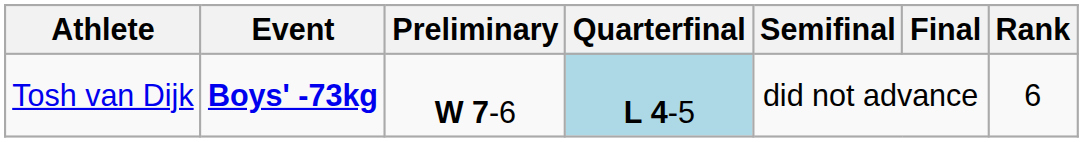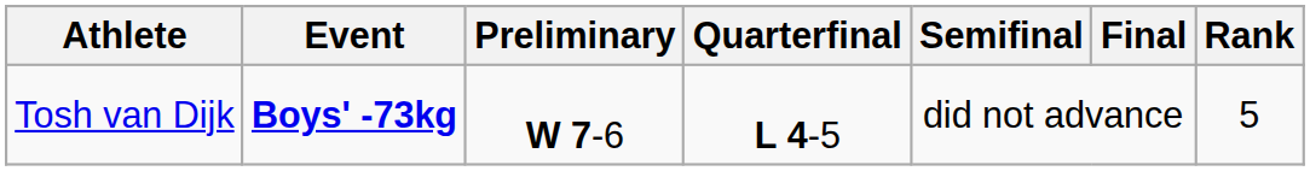 <table class="wikitable" style="text-align:left; font-size:90%">
 <tr>
 <th>Athlete</th>
 <th>Event</th>
 <th>Preliminary</th>
 <th>Quarterfinal</th>
 <th>Semifinal</th>
 <th>Final</th>
 <th>Rank</th>
 </tr>
 <tr>
 <td><a href='#'>Tosh van Dijk</a></td>
 <td><strong><a href='#'>Boys' -73kg</a></strong></td>
 <td align=center> <br> <strong>W</strong> <strong>7</strong>-6</td>
-<td align=center style="background: lightblue;"> <br> <strong>L</strong> <strong>4</strong>-5</td>
+<td align=center> <br> <strong>L</strong> <strong>4</strong>-5</td>
 <td align=center colspan=2>did not advance</td>
-<td align=center>6</td>
+<td align=center>5</td>
 </tr>
 </table>
